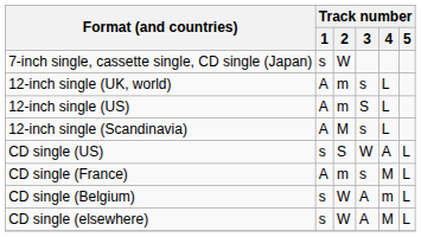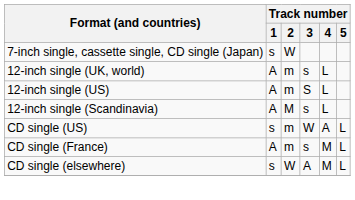 <table class="wikitable">
 <tr>
 <th align="center" rowspan=2>Format (and countries)</th>
 <th colspan=5>Track number</th>
 </tr>
 <tr>
 <th>1</th>
 <th>2</th>
 <th>3</th>
 <th>4</th>
 <th>5</th>
 </tr>
 <tr>
 <td align="left">7-inch single, cassette single, CD single (Japan)</td>
 <td>s</td>
 <td>W</td>
 <td></td>
 <td></td>
 <td></td>
 </tr>
 <tr>
 <td align="left">12-inch single (UK, world)</td>
 <td>A</td>
 <td>m</td>
 <td>s</td>
 <td>L</td>
 <td></td>
 </tr>
 <tr>
 <td align="left">12-inch single (US)</td>
 <td>A</td>
 <td>m</td>
 <td>S</td>
 <td>L</td>
 <td></td>
 </tr>
 <tr>
 <td align="left">12-inch single (Scandinavia)</td>
 <td>A</td>
 <td>M</td>
 <td>s</td>
 <td>L</td>
 <td></td>
 </tr>
 <tr>
 <td align="left">CD single (US)</td>
 <td>s</td>
-<td>S</td>
+<td>m</td>
 <td>W</td>
 <td>A</td>
 <td>L</td>
 </tr>
 <tr>
 <td align="left">CD single (France)</td>
 <td>A</td>
 <td>m</td>
 <td>s</td>
 <td>M</td>
 <td>L</td>
 </tr>
 <tr>
-<td align="left">CD single (Belgium)</td>
-<td>s</td>
-<td>W</td>
-<td>A</td>
-<td>m</td>
-<td>L</td>
-</tr>
-<tr>
 <td align="left">CD single (elsewhere)</td>
 <td>s</td>
 <td>W</td>
 <td>A</td>
 <td>M</td>
 <td>L</td>
 </tr>
 <tr>
 </tr>
 </table>
